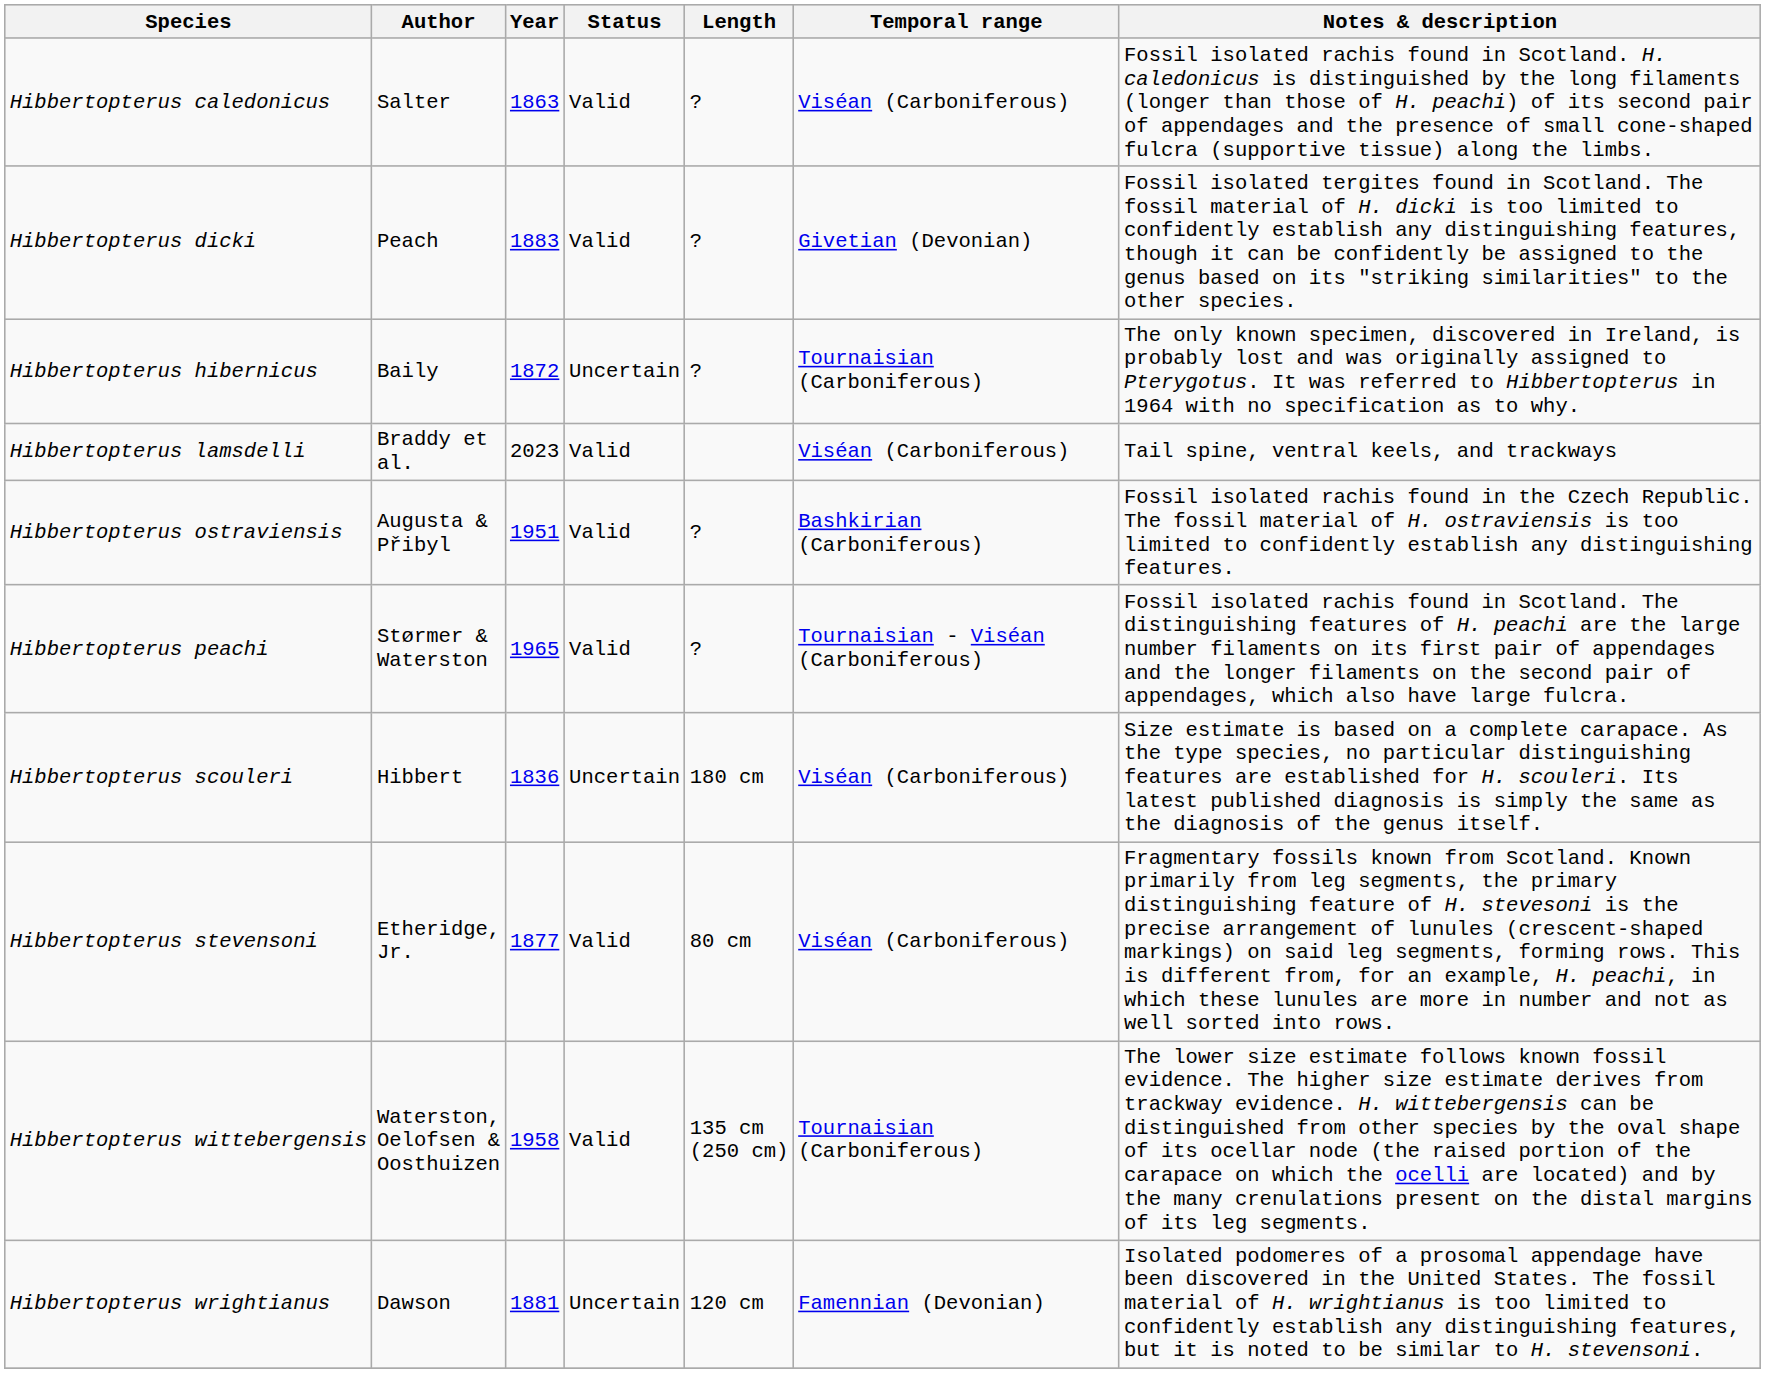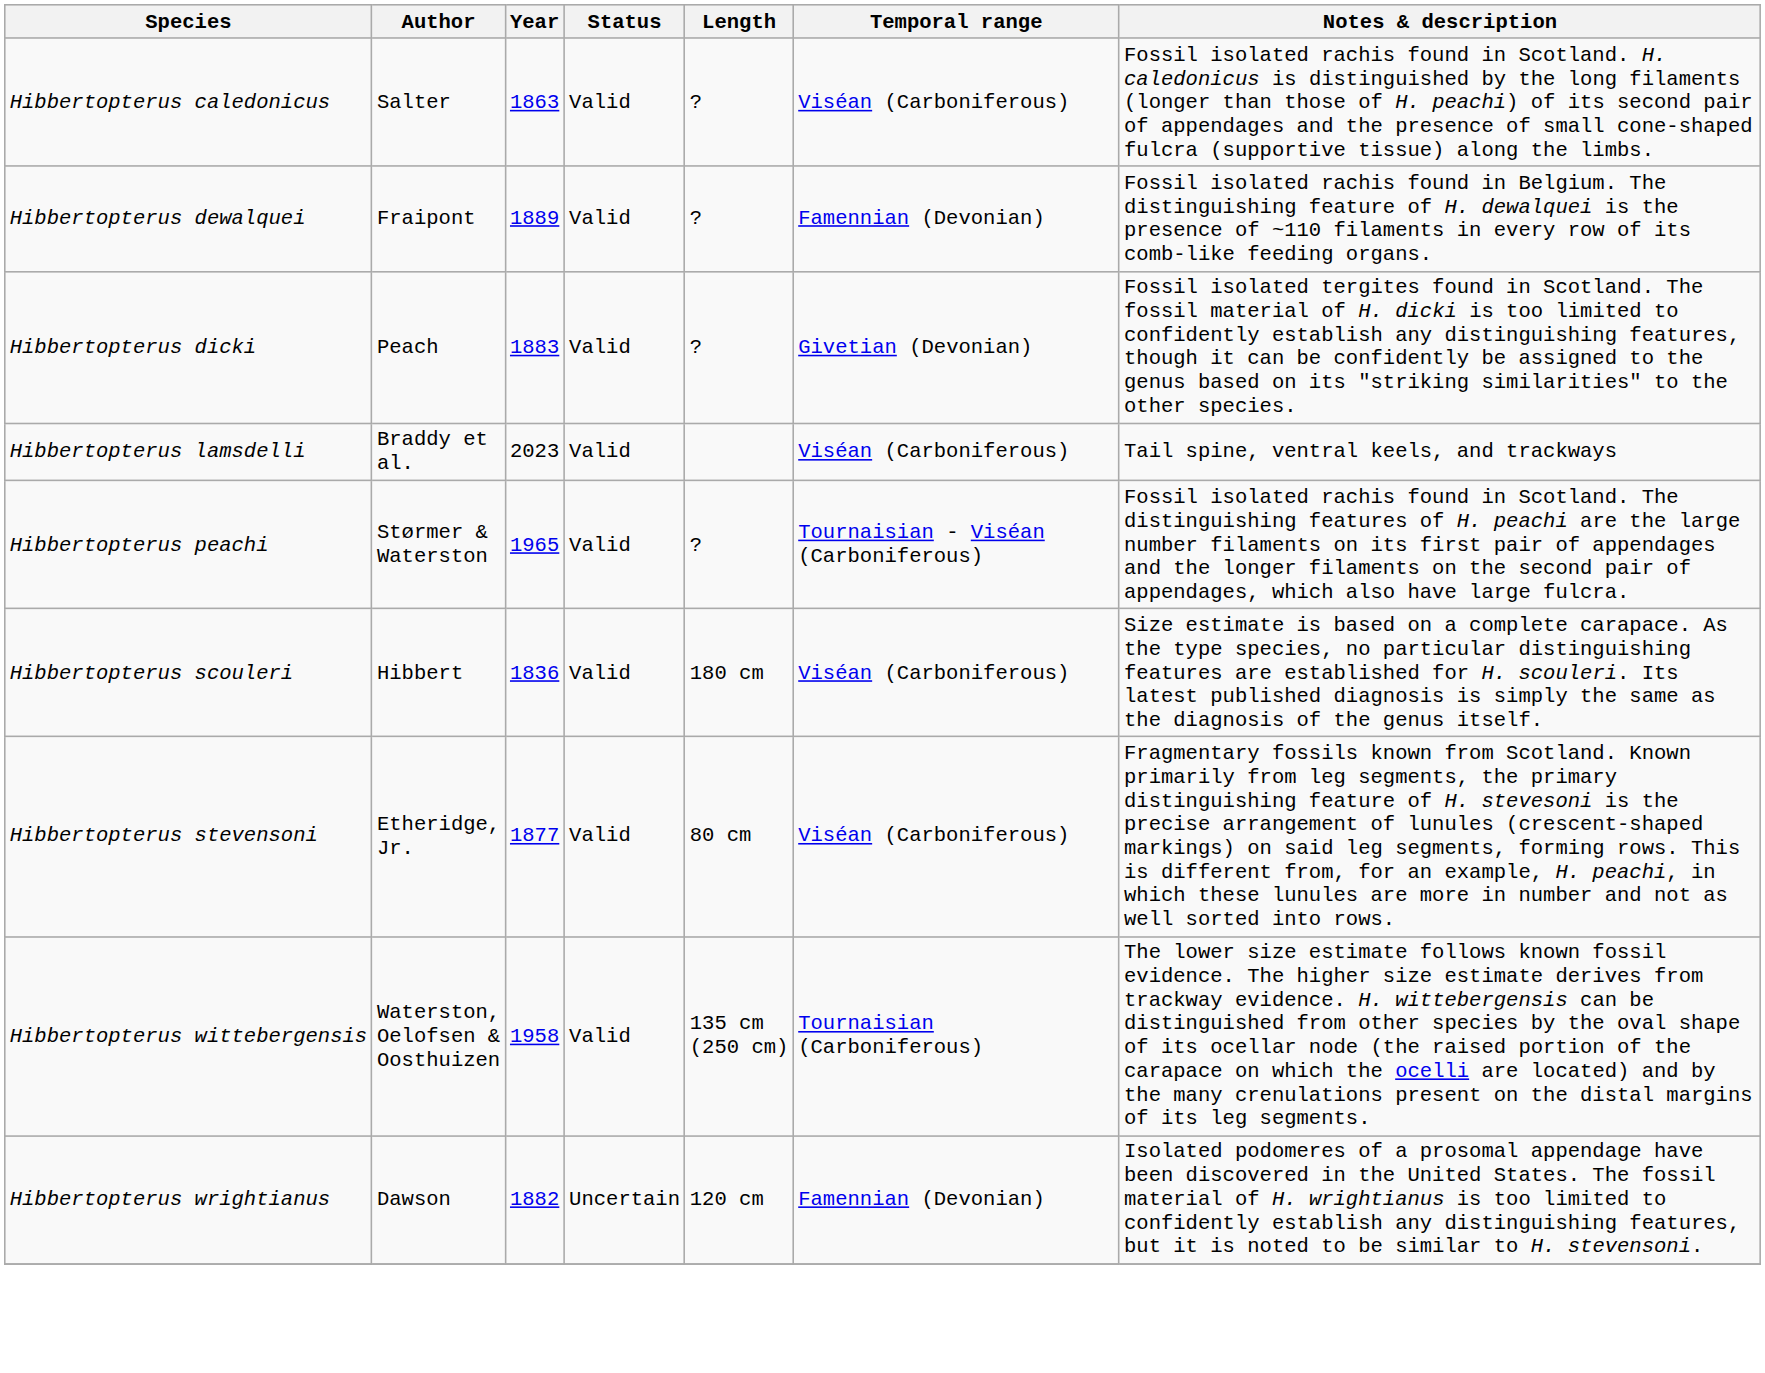 <table class="wikitable sortable mw-collapsible mw-collapsed">
 <tr>
 <th>Species</th>
 <th width="50">Author</th>
 <th>Year</th>
 <th>Status</th>
 <th>Length</th>
 <th width="200">Temporal range</th>
 <th width="400">Notes & description</th>
 </tr>
 <tr>
 <td><em>Hibbertopterus caledonicus</em></td>
 <td>Salter</td>
 <td><a href='#'>1863</a></td>
 <td>Valid</td>
 <td>?</td>
 <td><a href='#'>Viséan</a> (Carboniferous)</td>
 <td>Fossil isolated rachis found in Scotland. <em>H. caledonicus</em> is distinguished by the long filaments (longer than those of <em>H. peachi</em>) of its second pair of appendages and the presence of small cone-shaped fulcra (supportive tissue) along the limbs.</td>
 </tr>
 <tr>
+<td><em>Hibbertopterus dewalquei</em></td>
+<td>Fraipont</td>
+<td><a href='#'>1889</a></td>
+<td>Valid</td>
+<td>?</td>
+<td><a href='#'>Famennian</a> (Devonian)</td>
+<td>Fossil isolated rachis found in Belgium. The distinguishing feature of <em>H. dewalquei</em> is the presence of ~110 filaments in every row of its comb-like feeding organs.</td>
+</tr>
+<tr>
 <td><em>Hibbertopterus dicki</em></td>
 <td>Peach</td>
 <td><a href='#'>1883</a></td>
 <td>Valid</td>
 <td>?</td>
 <td><a href='#'>Givetian</a> (Devonian)</td>
 <td>Fossil isolated tergites found in Scotland. The fossil material of <em>H. dicki</em> is too limited to confidently establish any distinguishing features, though it can be confidently be assigned to the genus based on its "striking similarities" to the other species.</td>
 </tr>
 <tr>
-<td><em>Hibbertopterus hibernicus</em></td>
-<td>Baily</td>
-<td><a href='#'>1872</a></td>
-<td>Uncertain</td>
-<td>?</td>
-<td><a href='#'>Tournaisian</a> (Carboniferous)</td>
-<td>The only known specimen, discovered in Ireland, is probably lost and was originally assigned to <em>Pterygotus</em>. It was referred to <em>Hibbertopterus</em> in 1964 with no specification as to why.</td>
-</tr>
-<tr>
 <td><em>Hibbertopterus lamsdelli</em></td>
 <td>Braddy et al.</td>
 <td>2023</td>
 <td>Valid</td>
 <td></td>
 <td><a href='#'>Viséan</a> (Carboniferous)</td>
 <td>Tail spine, ventral keels, and trackways</td>
-</tr>
-<tr>
-<td><em>Hibbertopterus ostraviensis</em></td>
-<td>Augusta & Přibyl</td>
-<td><a href='#'>1951</a></td>
-<td>Valid</td>
-<td>?</td>
-<td><a href='#'>Bashkirian</a> (Carboniferous)</td>
-<td>Fossil isolated rachis found in the Czech Republic. The fossil material of <em>H. ostraviensis</em> is too limited to confidently establish any distinguishing features.</td>
 </tr>
 <tr>
 <td><em>Hibbertopterus peachi</em></td>
 <td>Størmer & Waterston</td>
 <td><a href='#'>1965</a></td>
 <td>Valid</td>
 <td>?</td>
 <td><a href='#'>Tournaisian</a> - <a href='#'>Viséan</a> (Carboniferous)</td>
 <td>Fossil isolated rachis found in Scotland. The distinguishing features of <em>H. peachi</em> are the large number filaments on its first pair of appendages and the longer filaments on the second pair of appendages, which also have large fulcra.</td>
 </tr>
 <tr>
 <td><em>Hibbertopterus scouleri</em></td>
 <td>Hibbert</td>
 <td><a href='#'>1836</a></td>
-<td>Uncertain</td>
+<td>Valid</td>
 <td>180 cm</td>
 <td><a href='#'>Viséan</a> (Carboniferous)</td>
 <td>Size estimate is based on a complete carapace. As the type species, no particular distinguishing features are established for <em>H. scouleri</em>. Its latest published diagnosis is simply the same as the diagnosis of the genus itself.</td>
 </tr>
 <tr>
 <td><em>Hibbertopterus stevensoni</em></td>
 <td>Etheridge, Jr.</td>
 <td><a href='#'>1877</a></td>
 <td>Valid</td>
 <td>80 cm</td>
 <td><a href='#'>Viséan</a> (Carboniferous)</td>
 <td>Fragmentary fossils known from Scotland. Known primarily from leg segments, the primary distinguishing feature of <em>H. stevesoni</em> is the precise arrangement of lunules (crescent-shaped markings) on said leg segments, forming rows. This is different from, for an example, <em>H. peachi</em>, in which these lunules are more in number and not as well sorted into rows.</td>
 </tr>
 <tr>
 <td><em>Hibbertopterus wittebergensis</em></td>
 <td>Waterston, Oelofsen & Oosthuizen</td>
 <td><a href='#'>1958</a></td>
 <td>Valid</td>
 <td>135 cm<br>(250 cm)</td>
 <td><a href='#'>Tournaisian</a> (Carboniferous)</td>
 <td>The lower size estimate follows known fossil evidence. The higher size estimate derives from trackway evidence. <em>H. wittebergensis</em> can be distinguished from other species by the oval shape of its ocellar node (the raised portion of the carapace on which the <a href='#'>ocelli</a> are located) and by the many crenulations present on the distal margins of its leg segments.</td>
 </tr>
 <tr>
 <td><em>Hibbertopterus wrightianus</em></td>
 <td>Dawson</td>
-<td><a href='#'>1881</a></td>
+<td><a href='#'>1882</a></td>
 <td>Uncertain</td>
 <td>120 cm</td>
 <td><a href='#'>Famennian</a> (Devonian)</td>
 <td>Isolated podomeres of a prosomal appendage have been discovered in the United States. The fossil material of <em>H. wrightianus</em> is too limited to confidently establish any distinguishing features, but it is noted to be similar to <em>H. stevensoni</em>.</td>
 </tr>
 <tr>
 </tr>
 </table>
